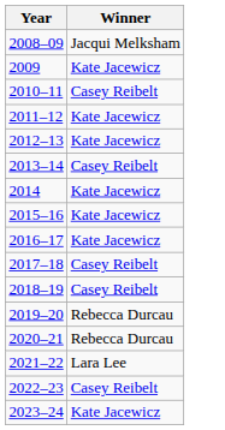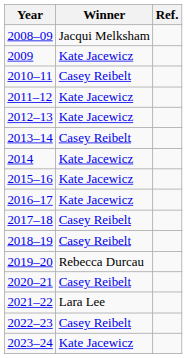 <table class="wikitable">
 <tr>
 <th>Year</th>
 <th>Winner</th>
+<th>Ref.</th>
 </tr>
 <tr>
 <td><a href='#'>2008–09</a></td>
 <td>Jacqui Melksham</td>
+<td></td>
 </tr>
 <tr>
 <td><a href='#'>2009</a></td>
 <td><a href='#'>Kate Jacewicz</a></td>
+<td></td>
 </tr>
 <tr>
 <td><a href='#'>2010–11</a></td>
 <td><a href='#'>Casey Reibelt</a></td>
+<td></td>
 </tr>
 <tr>
 <td><a href='#'>2011–12</a></td>
 <td><a href='#'>Kate Jacewicz</a></td>
+<td></td>
 </tr>
 <tr>
 <td><a href='#'>2012–13</a></td>
 <td><a href='#'>Kate Jacewicz</a></td>
+<td></td>
 </tr>
 <tr>
 <td><a href='#'>2013–14</a></td>
 <td><a href='#'>Casey Reibelt</a></td>
+<td></td>
 </tr>
 <tr>
 <td><a href='#'>2014</a></td>
 <td><a href='#'>Kate Jacewicz</a></td>
+<td></td>
 </tr>
 <tr>
 <td><a href='#'>2015–16</a></td>
 <td><a href='#'>Kate Jacewicz</a></td>
+<td></td>
 </tr>
 <tr>
 <td><a href='#'>2016–17</a></td>
 <td><a href='#'>Kate Jacewicz</a></td>
+<td></td>
 </tr>
 <tr>
 <td><a href='#'>2017–18</a></td>
 <td><a href='#'>Casey Reibelt</a></td>
+<td></td>
 </tr>
 <tr>
 <td><a href='#'>2018–19</a></td>
 <td><a href='#'>Casey Reibelt</a></td>
+<td></td>
 </tr>
 <tr>
 <td><a href='#'>2019–20</a></td>
 <td>Rebecca Durcau</td>
+<td></td>
 </tr>
 <tr>
 <td><a href='#'>2020–21</a></td>
-<td>Rebecca Durcau</td>
+<td><a href='#'>Casey Reibelt</a></td>
+<td></td>
 </tr>
 <tr>
 <td><a href='#'>2021–22</a></td>
 <td>Lara Lee</td>
+<td></td>
 </tr>
 <tr>
 <td><a href='#'>2022–23</a></td>
 <td><a href='#'>Casey Reibelt</a></td>
+<td></td>
 </tr>
 <tr>
 <td><a href='#'>2023–24</a></td>
 <td><a href='#'>Kate Jacewicz</a></td>
+<td></td>
 </tr>
 </table>
